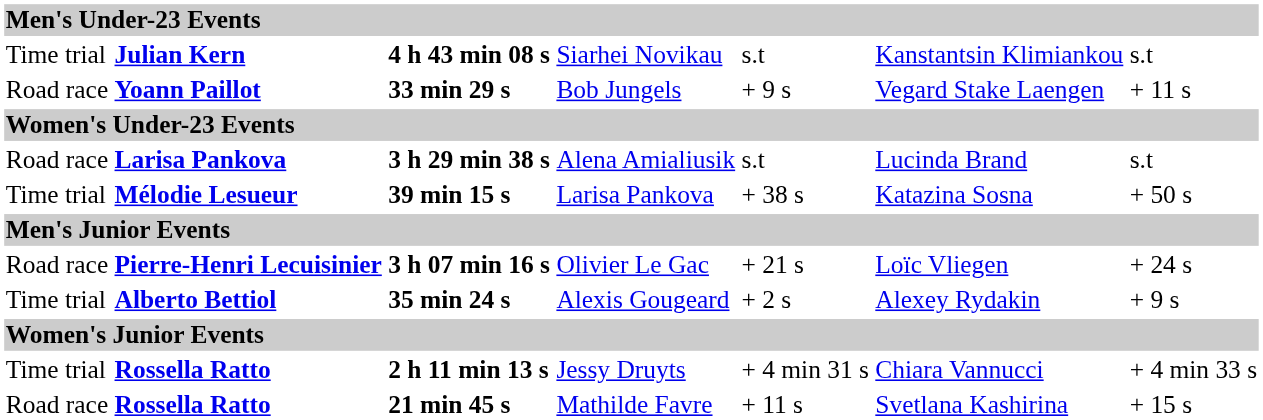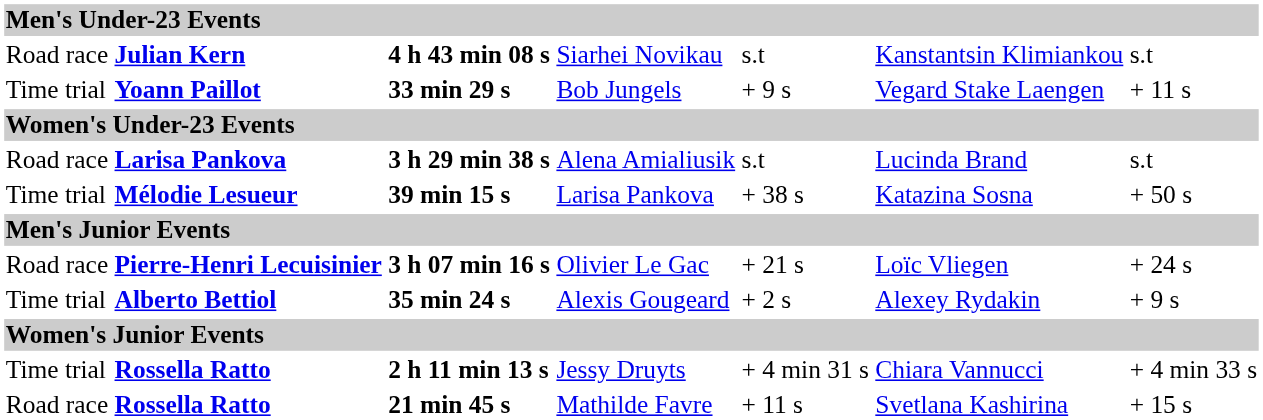 <table>
 <tr bgcolor="#cccccc">
 <td colspan=7><strong>Men's Under-23 Events</strong></td>
 </tr>
 <tr>
-<td>Time trial</td>
+<td>Road race</td>
 <td><strong><a href='#'>Julian Kern</a></strong> <br><small></small></td>
 <td><strong>4 h 43 min 08 s</strong></td>
 <td><a href='#'>Siarhei Novikau</a><br><small></small></td>
 <td>s.t</td>
 <td><a href='#'>Kanstantsin Klimiankou</a><br><small></small></td>
 <td>s.t</td>
 </tr>
 <tr>
-<td>Road race</td>
+<td>Time trial</td>
 <td><strong><a href='#'>Yoann Paillot</a></strong> <br><small></small></td>
 <td><strong>33 min 29 s</strong></td>
 <td><a href='#'>Bob Jungels</a><br><small></small></td>
 <td>+ 9 s</td>
 <td><a href='#'>Vegard Stake Laengen</a><br><small></small></td>
 <td>+ 11 s</td>
 </tr>
 <tr bgcolor="#cccccc">
 <td colspan=7><strong>Women's Under-23 Events</strong></td>
 </tr>
 <tr>
 <td>Road race</td>
 <td><strong><a href='#'>Larisa Pankova</a></strong> <br><small></small></td>
 <td><strong>3 h 29 min 38 s</strong></td>
 <td><a href='#'>Alena Amialiusik</a><br><small></small></td>
 <td>s.t</td>
 <td><a href='#'>Lucinda Brand</a><br><small></small></td>
 <td>s.t</td>
 </tr>
 <tr>
 <td>Time trial</td>
 <td><strong><a href='#'>Mélodie Lesueur</a> </strong> <br><small></small></td>
 <td><strong>39 min 15 s</strong></td>
 <td><a href='#'>Larisa Pankova</a><br><small></small></td>
 <td>+ 38 s</td>
 <td><a href='#'>Katazina Sosna</a><br><small></small></td>
 <td>+ 50 s</td>
 </tr>
 <tr bgcolor="#cccccc">
 <td colspan=7><strong>Men's Junior Events</strong></td>
 </tr>
 <tr>
 <td>Road race</td>
 <td><strong><a href='#'>Pierre-Henri Lecuisinier</a></strong> <br><small></small></td>
 <td><strong>3 h 07 min 16 s</strong></td>
 <td><a href='#'>Olivier Le Gac</a> <br><small></small></td>
 <td>+ 21 s</td>
 <td><a href='#'>Loïc Vliegen</a><br><small></small></td>
 <td>+ 24 s</td>
 </tr>
 <tr>
 <td>Time trial</td>
 <td><strong><a href='#'>Alberto Bettiol</a> </strong> <br><small></small></td>
 <td><strong>35 min 24 s</strong></td>
 <td><a href='#'>Alexis Gougeard</a><br><small></small></td>
 <td>+ 2 s</td>
 <td><a href='#'>Alexey Rydakin</a><br><small></small></td>
 <td>+ 9 s</td>
 </tr>
 <tr bgcolor="#cccccc">
 <td colspan=7><strong>Women's Junior Events</strong></td>
 </tr>
 <tr>
 <td>Time trial</td>
 <td><strong><a href='#'>Rossella Ratto</a></strong> <br><small></small></td>
 <td><strong>2 h 11 min 13 s</strong></td>
 <td><a href='#'>Jessy Druyts</a><br><small></small></td>
 <td>+ 4 min 31 s</td>
 <td><a href='#'>Chiara Vannucci</a><br><small></small></td>
 <td>+ 4 min 33 s</td>
 </tr>
 <tr>
 <td>Road race</td>
 <td><strong><a href='#'>Rossella Ratto</a></strong> <br><small></small></td>
 <td><strong>21 min 45 s</strong></td>
 <td><a href='#'>Mathilde Favre</a><br><small></small></td>
 <td>+ 11 s</td>
 <td><a href='#'>Svetlana Kashirina</a><br><small></small></td>
 <td>+ 15 s</td>
 </tr>
 </table>
